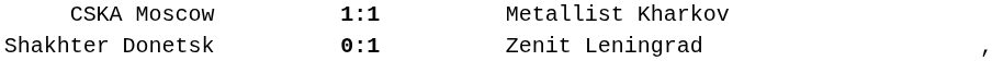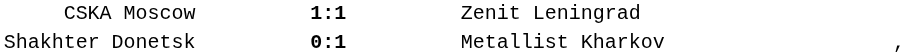 <table style="width:100%;" cellspacing="1">
 <tr>
 <th width=20%></th>
 <th width=12%></th>
 <th width=20%></th>
 <th></th>
 </tr>
 <tr style=font-size:90%>
 <td align=right>CSKA Moscow</td>
 <td align=center><strong>1:1</strong></td>
-<td>Metallist Kharkov</td>
+<td>Zenit Leningrad</td>
 <td></td>
 </tr>
 <tr style=font-size:90%>
 <td align=right>Shakhter Donetsk</td>
 <td align=center><strong>0:1</strong></td>
-<td>Zenit Leningrad</td>
+<td>Metallist Kharkov</td>
 <td>, </td>
 </tr>
 </table>
